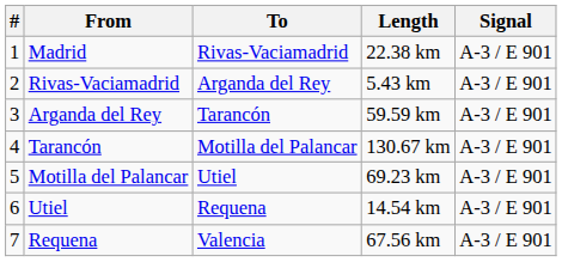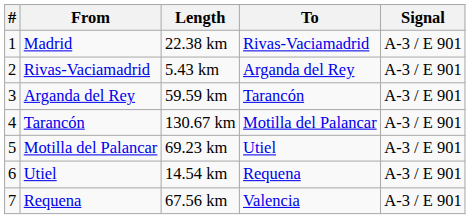 <table class="wikitable" style="margin:1em auto;">
 <tr>
 <th>#</th>
 <th>From</th>
+<th>Length</th>
 <th>To</th>
-<th>Length</th>
 <th>Signal</th>
 </tr>
 <tr --->
 <td>1</td>
 <td><a href='#'>Madrid</a></td>
+<td>22.38 km</td>
 <td><a href='#'>Rivas-Vaciamadrid</a></td>
-<td>22.38 km</td>
 <td>A-3 / E 901</td>
 </tr>
 <tr --->
 <td>2</td>
 <td><a href='#'>Rivas-Vaciamadrid</a></td>
+<td>5.43 km</td>
 <td><a href='#'>Arganda del Rey</a></td>
-<td>5.43 km</td>
 <td>A-3 / E 901</td>
 </tr>
 <tr --->
 <td>3</td>
 <td><a href='#'>Arganda del Rey</a></td>
+<td>59.59 km</td>
 <td><a href='#'>Tarancón</a></td>
-<td>59.59 km</td>
 <td>A-3 / E 901</td>
 </tr>
 <tr --->
 <td>4</td>
 <td><a href='#'>Tarancón</a></td>
+<td>130.67 km</td>
 <td><a href='#'>Motilla del Palancar</a></td>
-<td>130.67 km</td>
 <td>A-3 / E 901</td>
 </tr>
 <tr --->
 <td>5</td>
 <td><a href='#'>Motilla del Palancar</a></td>
+<td>69.23 km</td>
 <td><a href='#'>Utiel</a></td>
-<td>69.23 km</td>
 <td>A-3 / E 901</td>
 </tr>
 <tr --->
 <td>6</td>
 <td><a href='#'>Utiel</a></td>
+<td>14.54 km</td>
 <td><a href='#'>Requena</a></td>
-<td>14.54 km</td>
 <td>A-3 / E 901</td>
 </tr>
 <tr --->
 <td>7</td>
 <td><a href='#'>Requena</a></td>
+<td>67.56 km</td>
 <td><a href='#'>Valencia</a></td>
-<td>67.56 km</td>
 <td>A-3 / E 901</td>
 </tr>
 </table>
